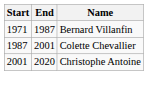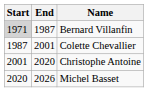 <table class="wikitable">
 <tr>
 <th>Start</th>
 <th>End</th>
 <th>Name</th>
 </tr>
 <tr>
-<td>1971</td>
+<td style="background: lightgrey;">1971</td>
 <td>1987</td>
 <td>Bernard Villanfin</td>
 </tr>
 <tr>
 <td>1987</td>
 <td>2001</td>
 <td>Colette Chevallier</td>
 </tr>
 <tr>
 <td>2001</td>
 <td>2020</td>
 <td>Christophe Antoine</td>
 </tr>
+<tr>
+<td>2020</td>
+<td>2026</td>
+<td>Michel Basset</td>
+</tr>
 </table>
